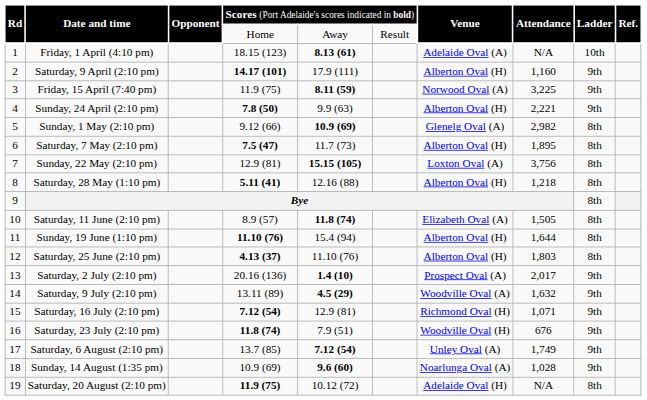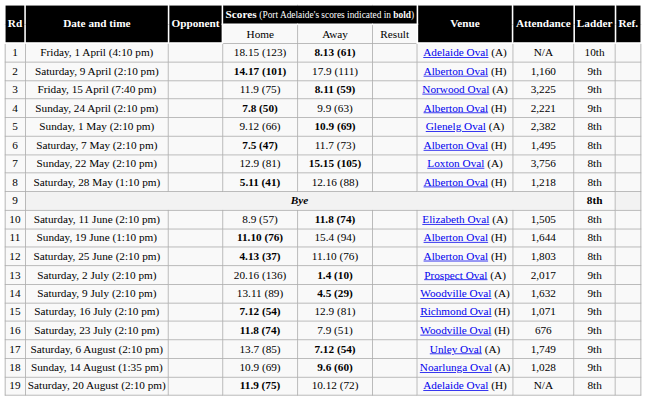 <table class="wikitable" style="font-size:90%; text-align:center;">
 <tr>
 <td style="background:black; color:white; border: solid #FFFFFF 2px" rowspan=2><strong>Rd</strong></td>
 <td style="background:black; color:white; border: solid #FFFFFF 2px" rowspan=2><strong>Date and time</strong></td>
 <td style="background:black; color:white; border: solid #FFFFFF 2px" rowspan=2><strong>Opponent</strong></td>
 <td style="background:black; color:white; border: solid #FFFFFF 2px" colspan=3><strong>Scores</strong> <small>(Port Adelaide's scores indicated in <strong>bold</strong>)</small></td>
 <td style="background:black; color:white; border: solid #FFFFFF 2px" rowspan=2><strong>Venue</strong></td>
 <td style="background:black; color:white; border: solid #FFFFFF 2px" rowspan=2><strong>Attendance</strong></td>
 <td style="background:black; color:white; border: solid #FFFFFF 2px" rowspan=2><strong>Ladder</strong></td>
 <td style="background:black; color:white; border: solid #FFFFFF 2px" rowspan=2><strong>Ref.</strong></td>
 </tr>
 <tr>
 <td>Home</td>
 <td>Away</td>
 <td>Result</td>
 </tr>
 <tr>
 <td>1</td>
 <td>Friday, 1 April (4:10 pm)</td>
 <td></td>
 <td>18.15 (123)</td>
 <td><strong>8.13 (61)</strong></td>
 <td></td>
 <td><a href='#'>Adelaide Oval</a> (A)</td>
 <td>N/A</td>
 <td>10th</td>
 <td></td>
 </tr>
 <tr>
 <td>2</td>
 <td>Saturday, 9 April (2:10 pm)</td>
 <td></td>
 <td><strong>14.17 (101)</strong></td>
 <td>17.9 (111)</td>
 <td></td>
 <td><a href='#'>Alberton Oval</a> (H)</td>
 <td>1,160</td>
 <td>9th</td>
 <td></td>
 </tr>
 <tr>
 <td>3</td>
 <td>Friday, 15 April (7:40 pm)</td>
 <td></td>
 <td>11.9 (75)</td>
 <td><strong>8.11 (59)</strong></td>
 <td></td>
 <td><a href='#'>Norwood Oval</a> (A)</td>
 <td>3,225</td>
 <td>9th</td>
 <td></td>
 </tr>
 <tr>
 <td>4</td>
 <td>Sunday, 24 April (2:10 pm)</td>
 <td></td>
 <td><strong>7.8 (50)</strong></td>
 <td>9.9 (63)</td>
 <td></td>
 <td><a href='#'>Alberton Oval</a> (H)</td>
 <td>2,221</td>
 <td>9th</td>
 <td></td>
 </tr>
 <tr>
 <td>5</td>
 <td>Sunday, 1 May (2:10 pm)</td>
 <td></td>
 <td>9.12 (66)</td>
 <td><strong>10.9 (69)</strong></td>
 <td></td>
 <td><a href='#'>Glenelg Oval</a> (A)</td>
-<td>2,982</td>
+<td>2,382</td>
 <td>8th</td>
 <td></td>
 </tr>
 <tr>
 <td>6</td>
 <td>Saturday, 7 May (2:10 pm)</td>
 <td></td>
 <td><strong>7.5 (47)</strong></td>
 <td>11.7 (73)</td>
 <td></td>
 <td><a href='#'>Alberton Oval</a> (H)</td>
-<td>1,895</td>
+<td>1,495</td>
 <td>8th</td>
 <td></td>
 </tr>
 <tr>
 <td>7</td>
 <td>Sunday, 22 May (2:10 pm)</td>
 <td></td>
 <td>12.9 (81)</td>
 <td><strong>15.15 (105)</strong></td>
 <td></td>
 <td><a href='#'>Loxton Oval</a> (A)</td>
 <td>3,756</td>
 <td>8th</td>
 <td></td>
 </tr>
 <tr>
 <td>8</td>
 <td>Saturday, 28 May (1:10 pm)</td>
 <td></td>
 <td><strong>5.11 (41)</strong></td>
 <td>12.16 (88)</td>
 <td></td>
 <td><a href='#'>Alberton Oval</a> (H)</td>
 <td>1,218</td>
 <td>8th</td>
 <td></td>
 </tr>
 <tr>
 <td>9</td>
 <th colspan=7><span><em>Bye</em></span></th>
-<td>8th</td>
+<td><strong>8th</strong></td>
 <th colspan=1><span></span></th>
 </tr>
 <tr>
 <td>10</td>
 <td>Saturday, 11 June (2:10 pm)</td>
 <td></td>
 <td>8.9 (57)</td>
 <td><strong>11.8 (74)</strong></td>
 <td></td>
 <td><a href='#'>Elizabeth Oval</a> (A)</td>
 <td>1,505</td>
 <td>8th</td>
 <td></td>
 </tr>
 <tr>
 <td>11</td>
 <td>Sunday, 19 June (1:10 pm)</td>
 <td></td>
 <td><strong>11.10 (76)</strong></td>
 <td>15.4 (94)</td>
 <td></td>
 <td><a href='#'>Alberton Oval</a> (H)</td>
 <td>1,644</td>
 <td>8th</td>
 <td></td>
 </tr>
 <tr>
 <td>12</td>
 <td>Saturday, 25 June (2:10 pm)</td>
 <td></td>
 <td><strong>4.13 (37)</strong></td>
 <td>11.10 (76)</td>
 <td></td>
 <td><a href='#'>Alberton Oval</a> (H)</td>
 <td>1,803</td>
 <td>8th</td>
 <td></td>
 </tr>
 <tr>
 <td>13</td>
 <td>Saturday, 2 July (2:10 pm)</td>
 <td></td>
 <td>20.16 (136)</td>
 <td><strong>1.4 (10)</strong></td>
 <td></td>
 <td><a href='#'>Prospect Oval</a> (A)</td>
 <td>2,017</td>
 <td>9th</td>
 <td></td>
 </tr>
 <tr>
 <td>14</td>
 <td>Saturday, 9 July (2:10 pm)</td>
 <td></td>
 <td>13.11 (89)</td>
 <td><strong>4.5 (29)</strong></td>
 <td></td>
 <td><a href='#'>Woodville Oval</a> (A)</td>
 <td>1,632</td>
 <td>9th</td>
 <td></td>
 </tr>
 <tr>
 <td>15</td>
 <td>Saturday, 16 July (2:10 pm)</td>
 <td></td>
 <td><strong>7.12 (54)</strong></td>
 <td>12.9 (81)</td>
 <td></td>
 <td><a href='#'>Richmond Oval</a> (H)</td>
 <td>1,071</td>
 <td>9th</td>
 <td></td>
 </tr>
 <tr>
 <td>16</td>
 <td>Saturday, 23 July (2:10 pm)</td>
 <td></td>
 <td><strong>11.8 (74)</strong></td>
 <td>7.9 (51)</td>
 <td></td>
 <td><a href='#'>Woodville Oval</a> (H)</td>
 <td>676</td>
 <td>9th</td>
 <td></td>
 </tr>
 <tr>
 <td>17</td>
 <td>Saturday, 6 August (2:10 pm)</td>
 <td></td>
 <td>13.7 (85)</td>
 <td><strong>7.12 (54)</strong></td>
 <td></td>
 <td><a href='#'>Unley Oval</a> (A)</td>
 <td>1,749</td>
 <td>9th</td>
 <td></td>
 </tr>
 <tr>
 <td>18</td>
 <td>Sunday, 14 August (1:35 pm)</td>
 <td></td>
 <td>10.9 (69)</td>
 <td><strong>9.6 (60)</strong></td>
 <td></td>
 <td><a href='#'>Noarlunga Oval</a> (A)</td>
 <td>1,028</td>
 <td>9th</td>
 <td></td>
 </tr>
 <tr>
 <td>19</td>
 <td>Saturday, 20 August (2:10 pm)</td>
 <td></td>
 <td><strong>11.9 (75)</strong></td>
 <td>10.12 (72)</td>
 <td></td>
 <td><a href='#'>Adelaide Oval</a> (H)</td>
 <td>N/A</td>
 <td>8th</td>
 <td></td>
 </tr>
 </table>
